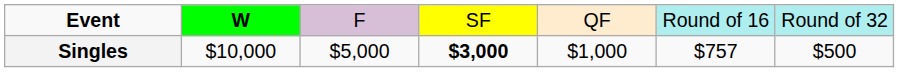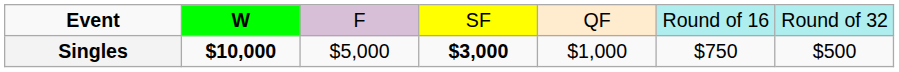 <table class=wikitable style=font-size:95%;text-align:center>
 <tr>
 <td style="width:130px"><strong>Event</strong></td>
 <td style="width:85px; background:lime"><strong>W</strong></td>
 <td style="width:85px; background:thistle">F</td>
 <td style="width:85px; background:#ffff00">SF</td>
 <td style="width:85px; background:#ffebcd">QF</td>
 <td style="width:85px; background:#afeeee">Round of 16</td>
 <td style="width:85px; background:#afeeee">Round of 32</td>
 </tr>
 <tr>
 <th style=background:#f3f3f3>Singles </th>
-<td>$10,000</td>
+<td><strong>$10,000</strong></td>
 <td>$5,000</td>
 <td><strong>$3,000</strong></td>
 <td>$1,000</td>
-<td>$757</td>
+<td>$750</td>
 <td>$500</td>
 </tr>
 </table>
